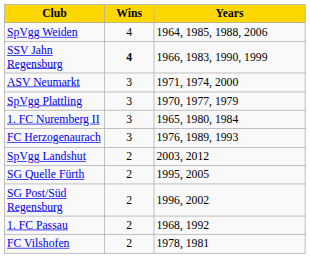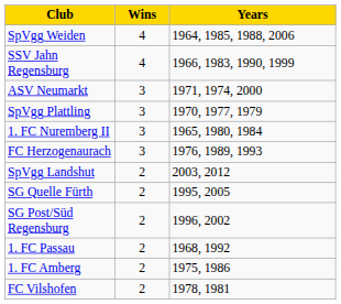 <table class="wikitable">
 <tr align="center" style="background:#FFD700">
 <td width="130"><strong>Club</strong></td>
 <td width="60"><strong>Wins</strong></td>
 <td width="200"><strong>Years</strong></td>
 </tr>
 <tr>
 <td><a href='#'>SpVgg Weiden</a></td>
 <td align="center">4</td>
 <td>1964, 1985, 1988, 2006</td>
 </tr>
 <tr>
 <td><a href='#'>SSV Jahn Regensburg</a></td>
-<td align="center"><strong>4</strong></td>
+<td align="center">4</td>
 <td>1966, 1983, 1990, 1999</td>
 </tr>
 <tr>
 <td><a href='#'>ASV Neumarkt</a></td>
 <td align="center">3</td>
 <td>1971, 1974, 2000</td>
 </tr>
 <tr>
 <td><a href='#'>SpVgg Plattling</a></td>
 <td align="center">3</td>
 <td>1970, 1977, 1979</td>
 </tr>
 <tr>
 <td><a href='#'>1. FC Nuremberg II</a></td>
 <td align="center">3</td>
 <td>1965, 1980, 1984</td>
 </tr>
 <tr>
 <td><a href='#'>FC Herzogenaurach</a></td>
 <td align="center">3</td>
 <td>1976, 1989, 1993</td>
 </tr>
 <tr>
 <td><a href='#'>SpVgg Landshut</a></td>
 <td align="center">2</td>
 <td>2003, 2012</td>
 </tr>
 <tr>
 <td><a href='#'>SG Quelle Fürth</a></td>
 <td align="center">2</td>
 <td>1995, 2005</td>
 </tr>
 <tr>
 <td><a href='#'>SG Post/Süd Regensburg</a></td>
 <td align="center">2</td>
 <td>1996, 2002</td>
 </tr>
 <tr>
 <td><a href='#'>1. FC Passau</a></td>
 <td align="center">2</td>
 <td>1968, 1992</td>
 </tr>
 <tr>
+<td><a href='#'>1. FC Amberg</a></td>
+<td align="center">2</td>
+<td>1975, 1986</td>
+</tr>
+<tr>
 <td><a href='#'>FC Vilshofen</a></td>
 <td align="center">2</td>
 <td>1978, 1981</td>
 </tr>
 </table>
